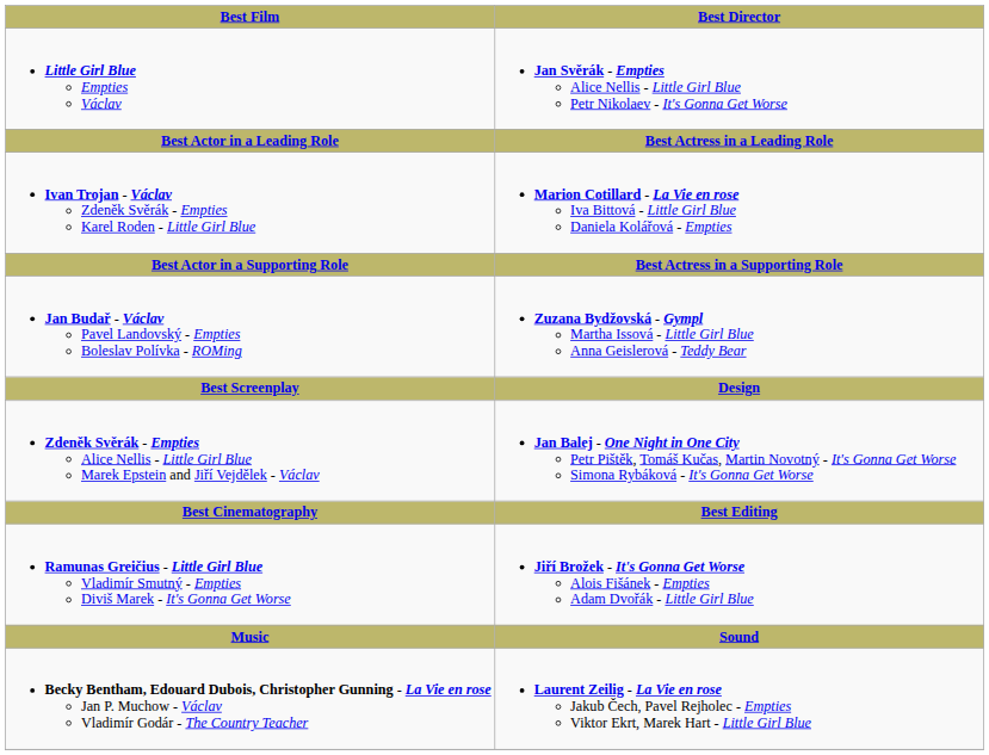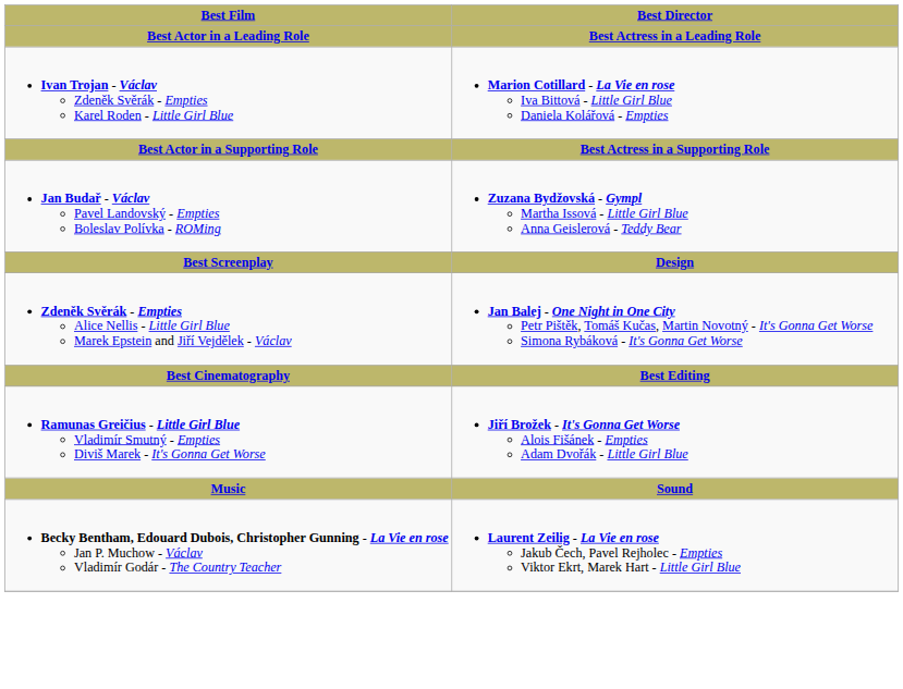 <table class=wikitable>
 <tr>
 <th style="background:#BDB76B; width: 50%"><a href='#'>Best Film</a></th>
 <th style="background:#BDB76B; width: 50%"><a href='#'>Best Director</a></th>
-</tr>
-<tr>
-<td valign="top"><br><ul><li><strong><em><a href='#'>Little Girl Blue</a></em></strong><ul><li><em><a href='#'>Empties</a></em></li><li><em><a href='#'>Václav</a></em></li></ul></li></ul></td>
-<td valign="top"><br><ul><li><strong><a href='#'>Jan Svěrák</a></strong> - <strong><em><a href='#'>Empties</a></em></strong><ul><li><a href='#'>Alice Nellis</a> - <em><a href='#'>Little Girl Blue</a></em></li><li><a href='#'>Petr Nikolaev</a> - <em><a href='#'>It's Gonna Get Worse</a></em></li></ul></li></ul></td>
 </tr>
 <tr>
 <th style="background:#BDB76B;"><a href='#'>Best Actor in a Leading Role</a></th>
 <th style="background:#BDB76B;"><a href='#'>Best Actress in a Leading Role</a></th>
 </tr>
 <tr>
 <td valign="top"><br><ul><li><strong><a href='#'>Ivan Trojan</a></strong> - <strong><em><a href='#'>Václav</a></em></strong><ul><li><a href='#'>Zdeněk Svěrák</a> - <em><a href='#'>Empties</a></em></li><li><a href='#'>Karel Roden</a> - <em><a href='#'>Little Girl Blue</a></em></li></ul></li></ul></td>
 <td valign="top"><br><ul><li><strong><a href='#'>Marion Cotillard</a></strong> - <strong><em><a href='#'>La Vie en rose</a></em></strong><ul><li><a href='#'>Iva Bittová</a> - <em><a href='#'>Little Girl Blue</a></em></li><li><a href='#'>Daniela Kolářová</a> - <em><a href='#'>Empties</a></em></li></ul></li></ul></td>
 </tr>
 <tr>
 <th style="background:#BDB76B;"><a href='#'>Best Actor in a Supporting Role</a></th>
 <th style="background:#BDB76B;"><a href='#'>Best Actress in a Supporting Role</a></th>
 </tr>
 <tr>
 <td valign="top"><br><ul><li><strong><a href='#'>Jan Budař</a></strong> - <strong><em><a href='#'>Václav</a></em></strong><ul><li><a href='#'>Pavel Landovský</a> - <em><a href='#'>Empties</a></em></li><li><a href='#'>Boleslav Polívka</a> - <em><a href='#'>ROMing</a></em></li></ul></li></ul></td>
 <td valign="top"><br><ul><li><strong><a href='#'>Zuzana Bydžovská</a></strong> - <strong><em><a href='#'>Gympl</a></em></strong><ul><li><a href='#'>Martha Issová</a> - <em><a href='#'>Little Girl Blue</a></em></li><li><a href='#'>Anna Geislerová</a> - <em><a href='#'>Teddy Bear</a></em></li></ul></li></ul></td>
 </tr>
 <tr>
 <th style="background:#BDB76B;"><a href='#'>Best Screenplay</a></th>
 <th style="background:#BDB76B;"><a href='#'>Design</a></th>
 </tr>
 <tr>
 <td valign="top"><br><ul><li><strong><a href='#'>Zdeněk Svěrák</a></strong> - <strong><em><a href='#'>Empties</a></em></strong><ul><li><a href='#'>Alice Nellis</a> - <em><a href='#'>Little Girl Blue</a></em></li><li><a href='#'>Marek Epstein</a> and <a href='#'>Jiří Vejdělek</a> - <em><a href='#'>Václav</a></em></li></ul></li></ul></td>
 <td valign="top"><br><ul><li><strong><a href='#'>Jan Balej</a></strong> - <strong><em><a href='#'>One Night in One City</a></em></strong><ul><li><a href='#'>Petr Pištěk</a>, <a href='#'>Tomáš Kučas</a>, <a href='#'>Martin Novotný</a> - <em><a href='#'>It's Gonna Get Worse</a></em></li><li><a href='#'>Simona Rybáková</a> - <em><a href='#'>It's Gonna Get Worse</a></em></li></ul></li></ul></td>
 </tr>
 <tr>
 <th style="background:#BDB76B;"><a href='#'>Best Cinematography</a></th>
 <th style="background:#BDB76B;"><a href='#'>Best Editing</a></th>
 </tr>
 <tr>
 <td valign="top"><br><ul><li><strong><a href='#'>Ramunas Greičius</a></strong> - <strong><em><a href='#'>Little Girl Blue</a></em></strong><ul><li><a href='#'>Vladimír Smutný</a> - <em><a href='#'>Empties</a></em></li><li><a href='#'>Diviš Marek</a> - <em><a href='#'>It's Gonna Get Worse</a></em></li></ul></li></ul></td>
 <td valign="top"><br><ul><li><strong><a href='#'>Jiří Brožek</a></strong> - <strong><em><a href='#'>It's Gonna Get Worse</a></em></strong><ul><li><a href='#'>Alois Fišánek</a> - <em><a href='#'>Empties</a></em></li><li><a href='#'>Adam Dvořák</a> - <em><a href='#'>Little Girl Blue</a></em></li></ul></li></ul></td>
 </tr>
 <tr>
 <th style="background:#BDB76B;"><a href='#'>Music</a></th>
 <th style="background:#BDB76B;"><a href='#'>Sound</a></th>
 </tr>
 <tr>
 <td valign="top"><br><ul><li><strong>Becky Bentham, Edouard Dubois, Christopher Gunning</strong> - <strong><em><a href='#'>La Vie en rose</a></em></strong><ul><li>Jan P. Muchow - <em><a href='#'>Václav</a></em></li><li>Vladimír Godár - <em><a href='#'>The Country Teacher</a></em></li></ul></li></ul></td>
 <td valign="top"><br><ul><li><strong><a href='#'>Laurent Zeilig</a></strong> - <strong><em><a href='#'>La Vie en rose</a></em></strong><ul><li>Jakub Čech, Pavel Rejholec - <em><a href='#'>Empties</a></em></li><li>Viktor Ekrt, Marek Hart - <em><a href='#'>Little Girl Blue</a></em></li></ul></li></ul></td>
 </tr>
 <tr>
 </tr>
 </table>
